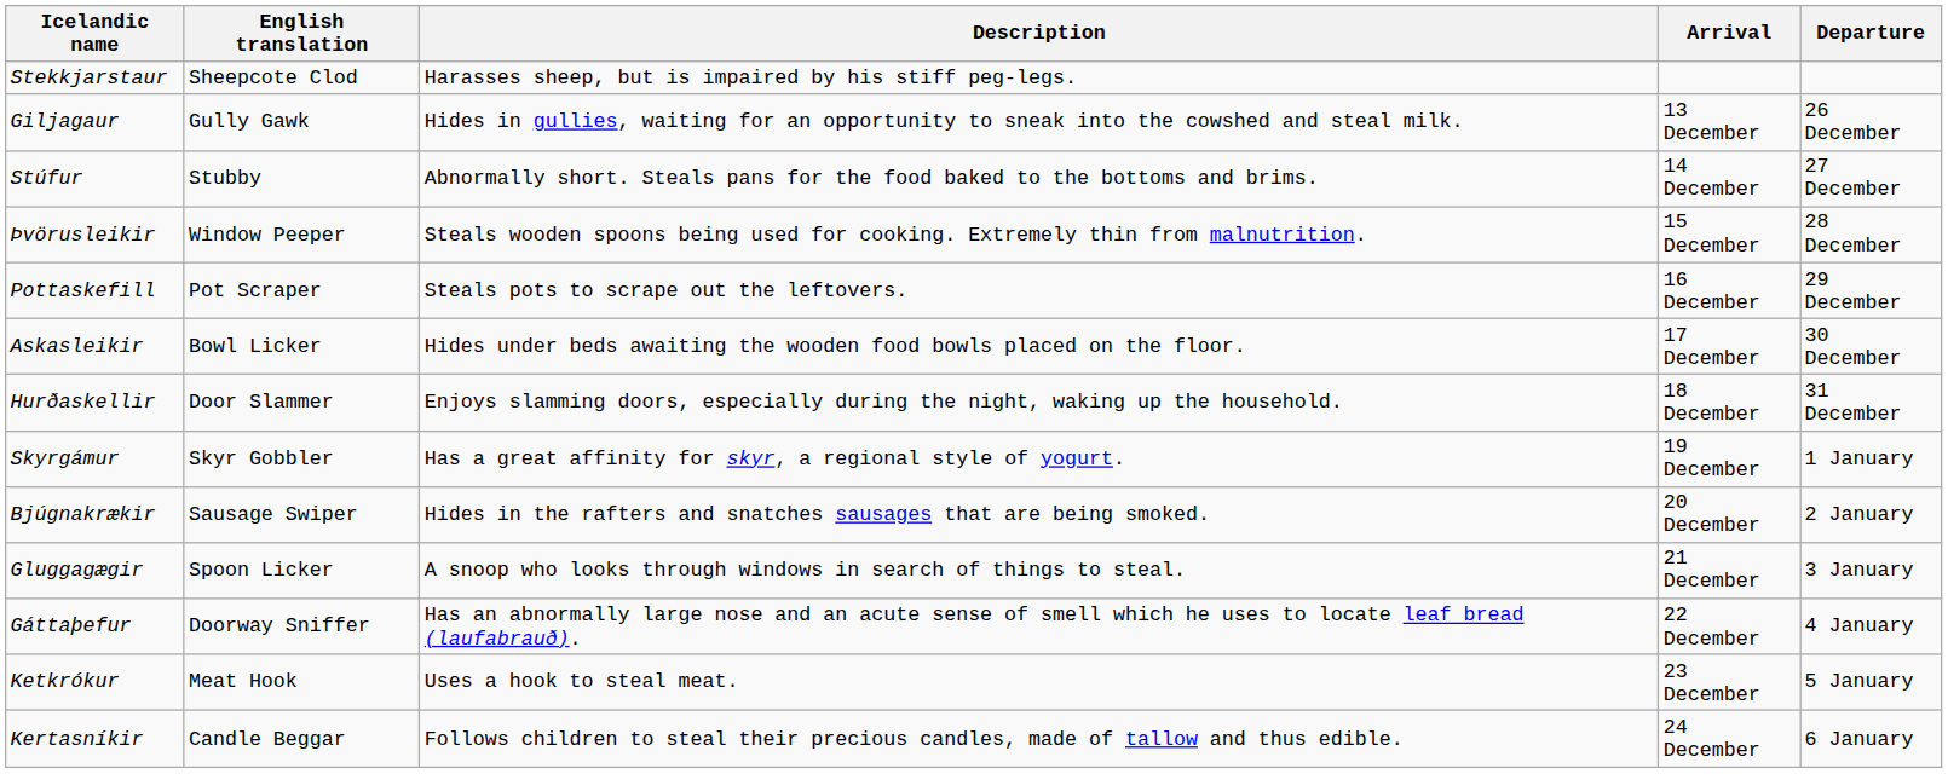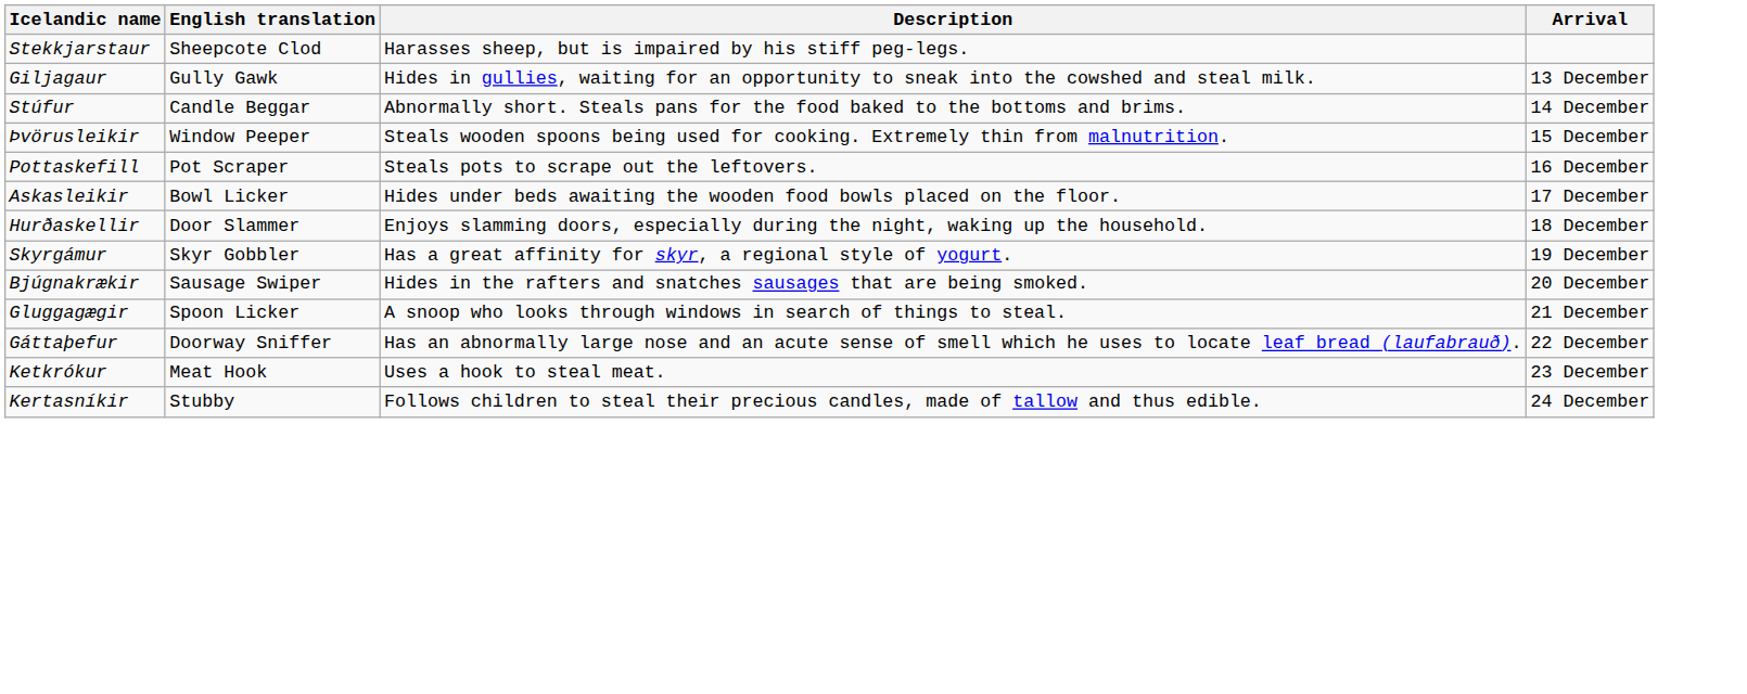 <table class="wikitable">
 <tr>
 <th>Icelandic name</th>
 <th>English translation</th>
 <th>Description</th>
 <th>Arrival</th>
-<th>Departure</th>
 </tr>
 <tr>
 <td><em>Stekkjarstaur</em></td>
 <td>Sheepcote Clod</td>
 <td>Harasses sheep, but is impaired by his stiff peg-legs.</td>
-<td></td>
 <td></td>
 </tr>
 <tr>
 <td><em>Giljagaur</em></td>
 <td>Gully Gawk</td>
 <td>Hides in <a href='#'>gullies</a>, waiting for an opportunity to sneak into the cowshed and steal milk.</td>
 <td>13 December</td>
-<td>26 December</td>
 </tr>
 <tr>
 <td><em>Stúfur</em></td>
-<td>Stubby</td>
+<td>Candle Beggar</td>
 <td>Abnormally short. Steals pans for the food baked to the bottoms and brims.</td>
 <td>14 December</td>
-<td>27 December</td>
 </tr>
 <tr>
 <td><em>Þvörusleikir</em></td>
 <td>Window Peeper</td>
 <td>Steals wooden spoons being used for cooking. Extremely thin from <a href='#'>malnutrition</a>.</td>
 <td>15 December</td>
-<td>28 December</td>
 </tr>
 <tr>
 <td><em>Pottaskefill</em></td>
 <td>Pot Scraper</td>
 <td>Steals pots to scrape out the leftovers.</td>
 <td>16 December</td>
-<td>29 December</td>
 </tr>
 <tr>
 <td><em>Askasleikir</em></td>
 <td>Bowl Licker</td>
 <td>Hides under beds awaiting the wooden food bowls placed on the floor.</td>
 <td>17 December</td>
-<td>30 December</td>
 </tr>
 <tr>
 <td><em>Hurðaskellir</em></td>
 <td>Door Slammer</td>
 <td>Enjoys slamming doors, especially during the night, waking up the household.</td>
 <td>18 December</td>
-<td>31 December</td>
 </tr>
 <tr>
 <td><em>Skyrgámur</em></td>
 <td>Skyr Gobbler</td>
 <td>Has a great affinity for <em><a href='#'>skyr</a></em>, a regional style of <a href='#'>yogurt</a>.</td>
 <td>19 December</td>
-<td>1 January</td>
 </tr>
 <tr>
 <td><em>Bjúgnakrækir</em></td>
 <td>Sausage Swiper</td>
 <td>Hides in the rafters and snatches <a href='#'>sausages</a> that are being smoked.</td>
 <td>20 December</td>
-<td>2 January</td>
 </tr>
 <tr>
 <td><em>Gluggagægir</em></td>
 <td>Spoon Licker</td>
 <td>A snoop who looks through windows in search of things to steal.</td>
 <td>21 December</td>
-<td>3 January</td>
 </tr>
 <tr>
 <td><em>Gáttaþefur</em></td>
 <td>Doorway Sniffer</td>
 <td>Has an abnormally large nose and an acute sense of smell which he uses to locate <a href='#'>leaf bread <em>(laufabrauð)</em></a>.</td>
 <td>22 December</td>
-<td>4 January</td>
 </tr>
 <tr>
 <td><em>Ketkrókur</em></td>
 <td>Meat Hook</td>
 <td>Uses a hook to steal meat.</td>
 <td>23 December</td>
-<td>5 January</td>
 </tr>
 <tr>
 <td><em>Kertasníkir</em></td>
-<td>Candle Beggar</td>
+<td>Stubby</td>
 <td>Follows children to steal their precious candles, made of <a href='#'>tallow</a> and thus edible.</td>
 <td>24 December</td>
-<td>6 January</td>
 </tr>
 </table>
